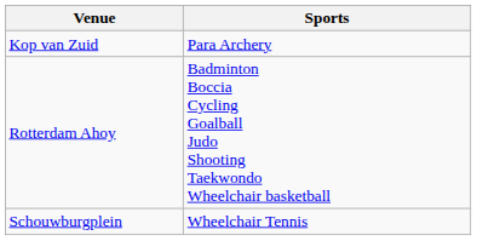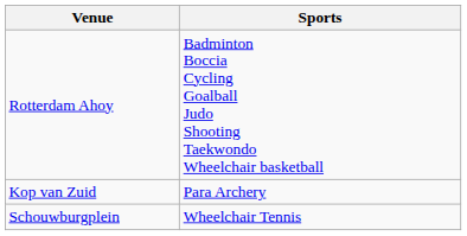 <table class="wikitable sortable">
 <tr>
 <th width="170">Venue</th>
 <th width="278">Sports</th>
 </tr>
 <tr>
+<td><a href='#'>Rotterdam Ahoy</a></td>
+<td><a href='#'>Badminton</a><br><a href='#'>Boccia</a><br><a href='#'>Cycling</a><br><a href='#'>Goalball</a><br><a href='#'>Judo</a><br><a href='#'>Shooting</a><br><a href='#'>Taekwondo</a><br><a href='#'>Wheelchair basketball</a></td>
+</tr>
+<tr>
 <td><a href='#'>Kop van Zuid</a></td>
 <td><a href='#'>Para Archery</a></td>
-</tr>
-<tr>
-<td><a href='#'>Rotterdam Ahoy</a></td>
-<td><a href='#'>Badminton</a><br><a href='#'>Boccia</a><br><a href='#'>Cycling</a><br><a href='#'>Goalball</a><br><a href='#'>Judo</a><br><a href='#'>Shooting</a><br><a href='#'>Taekwondo</a><br><a href='#'>Wheelchair basketball</a></td>
 </tr>
 <tr>
 <td><a href='#'>Schouwburgplein</a></td>
 <td><a href='#'>Wheelchair Tennis</a></td>
 </tr>
 </table>
